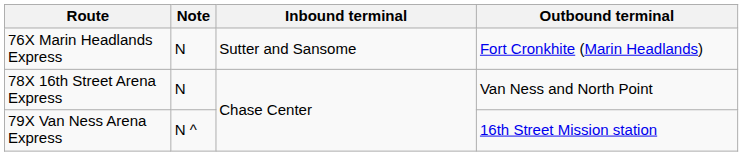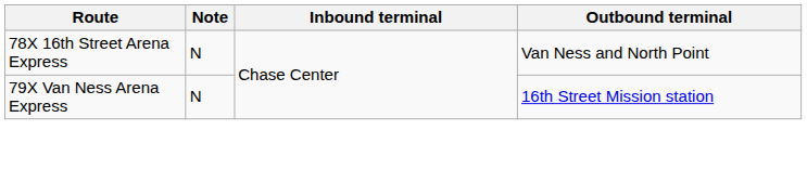 <table class="wikitable sortable">
 <tr>
 <th width="170">Route</th>
 <th width="40">Note</th>
 <th class="unsortable" width="270">Inbound terminal</th>
 <th class="unsortable" width="270">Outbound terminal</th>
-</tr>
-<tr>
-<td> 76X Marin Headlands Express</td>
-<td>N</td>
-<td>Sutter and Sansome</td>
-<td><a href='#'>Fort Cronkhite</a> (<a href='#'>Marin Headlands</a>)</td>
 </tr>
 <tr>
 <td> 78X 16th Street Arena Express</td>
 <td>N</td>
 <td rowspan="2">Chase Center</td>
 <td>Van Ness and North Point</td>
 </tr>
 <tr>
 <td> 79X Van Ness Arena Express</td>
-<td>N ^</td>
+<td>N</td>
 <td><a href='#'>16th Street Mission station</a></td>
 </tr>
 </table>
